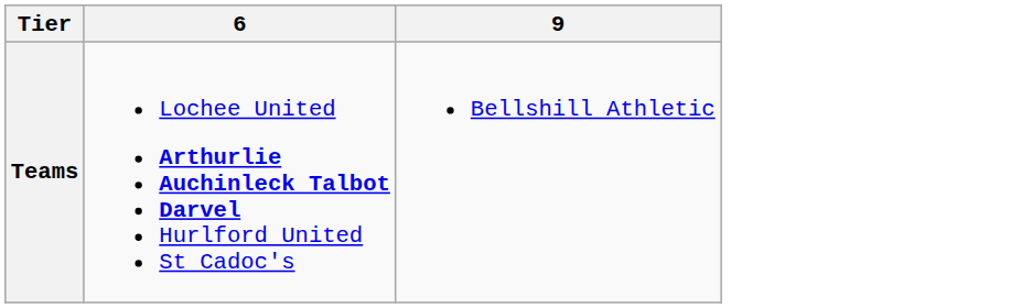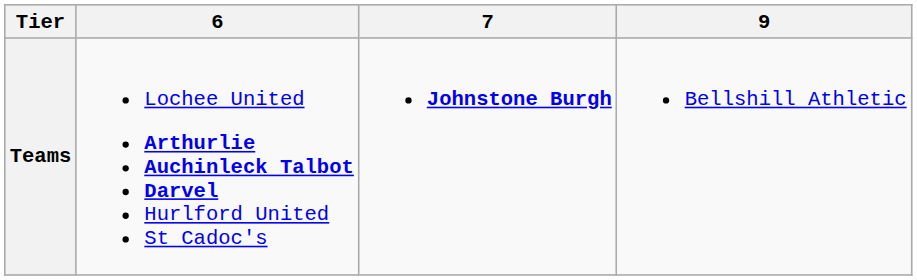 <table class="wikitable" style="text-align:left">
 <tr>
 <th>Tier</th>
 <th>6</th>
+<th>7</th>
 <th>9</th>
 </tr>
 <tr>
 <th>Teams</th>
 <td valign="top"><br><ul><li><a href='#'>Lochee United</a></li></ul><ul><li><strong><a href='#'>Arthurlie</a></strong></li><li><strong><a href='#'>Auchinleck Talbot</a></strong></li><li><strong><a href='#'>Darvel</a></strong></li><li><a href='#'>Hurlford United</a></li><li><a href='#'>St Cadoc's</a></li></ul></td>
+<td valign="top"><br><ul><li><strong><a href='#'>Johnstone Burgh</a></strong></li></ul></td>
 <td valign="top"><br><ul><li><a href='#'>Bellshill Athletic</a></li></ul></td>
 </tr>
 </table>
